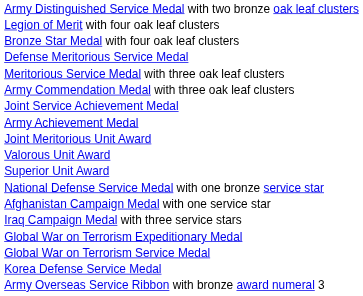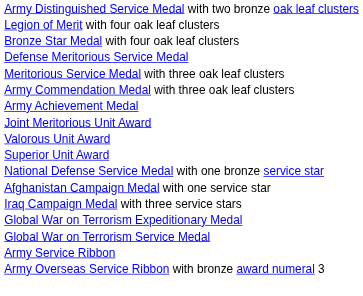 <table>
 <tr>
 <td><span></span><span></span></td>
 <td><a href='#'>Army Distinguished Service Medal</a> with two bronze <a href='#'>oak leaf clusters</a></td>
 </tr>
 <tr>
 <td><span></span><span></span><span></span><span></span></td>
 <td><a href='#'>Legion of Merit</a> with four oak leaf clusters</td>
 </tr>
 <tr>
 <td><span></span><span></span><span></span><span></span></td>
 <td><a href='#'>Bronze Star Medal</a> with four oak leaf clusters</td>
 </tr>
 <tr>
 <td></td>
 <td><a href='#'>Defense Meritorious Service Medal</a></td>
 </tr>
 <tr>
 <td><span></span><span></span><span></span></td>
 <td><a href='#'>Meritorious Service Medal</a> with three oak leaf clusters</td>
 </tr>
 <tr>
 <td><span></span><span></span><span></span></td>
 <td><a href='#'>Army Commendation Medal</a> with three oak leaf clusters</td>
-</tr>
-<tr>
-<td></td>
-<td><a href='#'>Joint Service Achievement Medal</a></td>
 </tr>
 <tr>
 <td></td>
 <td><a href='#'>Army Achievement Medal</a></td>
 </tr>
 <tr>
 <td></td>
 <td><a href='#'>Joint Meritorious Unit Award</a></td>
 </tr>
 <tr>
 <td></td>
 <td><a href='#'>Valorous Unit Award</a></td>
 </tr>
 <tr>
 <td></td>
 <td><a href='#'>Superior Unit Award</a></td>
 </tr>
 <tr>
 <td></td>
 <td><a href='#'>National Defense Service Medal</a> with one bronze <a href='#'>service star</a></td>
 </tr>
 <tr>
 <td></td>
 <td><a href='#'>Afghanistan Campaign Medal</a> with one service star</td>
 </tr>
 <tr>
 <td><span></span><span></span><span></span></td>
 <td><a href='#'>Iraq Campaign Medal</a> with three service stars</td>
 </tr>
 <tr>
 <td></td>
 <td><a href='#'>Global War on Terrorism Expeditionary Medal</a></td>
 </tr>
 <tr>
 <td></td>
 <td><a href='#'>Global War on Terrorism Service Medal</a></td>
 </tr>
 <tr>
 <td></td>
-<td><a href='#'>Korea Defense Service Medal</a></td>
+<td><a href='#'>Army Service Ribbon</a></td>
 </tr>
 <tr>
 <td><span></span></td>
 <td><a href='#'>Army Overseas Service Ribbon</a> with bronze <a href='#'>award numeral</a> 3</td>
 </tr>
 </table>
